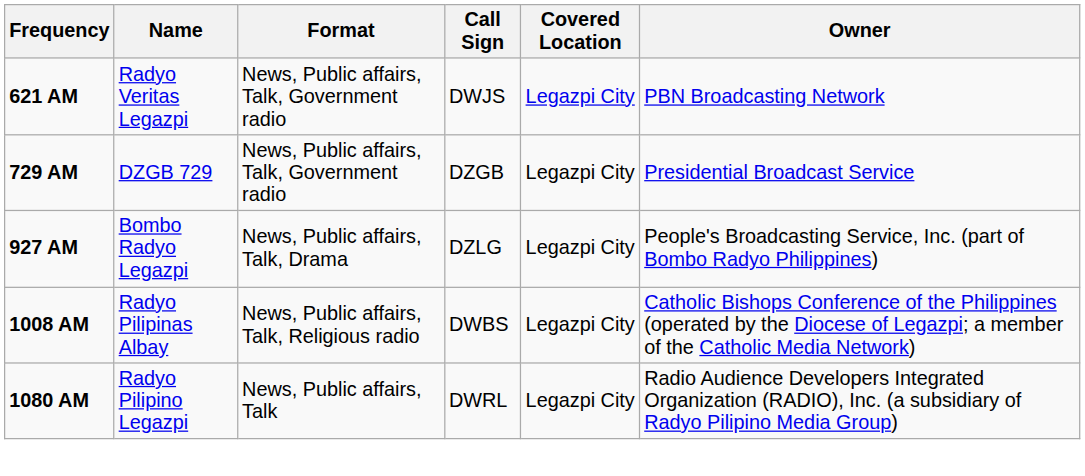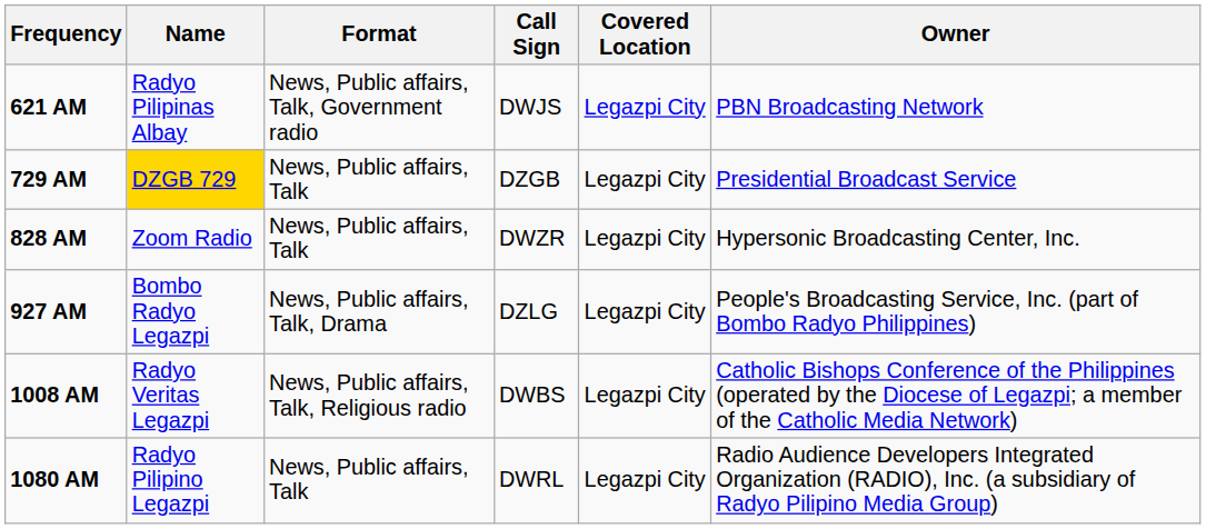 <table class="wikitable">
 <tr>
 <th>Frequency</th>
 <th>Name</th>
 <th>Format</th>
 <th>Call Sign</th>
 <th>Covered Location</th>
 <th>Owner</th>
 </tr>
 <tr>
 <td><strong>621 AM</strong></td>
-<td><a href='#'>Radyo Veritas Legazpi</a></td>
+<td><a href='#'>Radyo Pilipinas Albay</a></td>
 <td>News, Public affairs, Talk, Government radio</td>
 <td>DWJS</td>
 <td><a href='#'>Legazpi City</a></td>
 <td><a href='#'>PBN Broadcasting Network</a></td>
 </tr>
 <tr>
 <td><strong>729 AM</strong></td>
-<td><a href='#'>DZGB 729</a></td>
-<td>News, Public affairs, Talk, Government radio</td>
+<td style="background: gold;"><a href='#'>DZGB 729</a></td>
+<td>News, Public affairs, Talk</td>
 <td>DZGB</td>
 <td>Legazpi City</td>
 <td><a href='#'>Presidential Broadcast Service</a></td>
+</tr>
+<tr>
+<td><strong>828 AM</strong></td>
+<td><a href='#'>Zoom Radio</a></td>
+<td>News, Public affairs, Talk</td>
+<td>DWZR</td>
+<td>Legazpi City</td>
+<td>Hypersonic Broadcasting Center, Inc.</td>
 </tr>
 <tr>
 <td><strong>927 AM</strong></td>
 <td><a href='#'>Bombo Radyo Legazpi</a></td>
 <td>News, Public affairs, Talk, Drama</td>
 <td>DZLG</td>
 <td>Legazpi City</td>
 <td>People's Broadcasting Service, Inc. (part of <a href='#'>Bombo Radyo Philippines</a>)</td>
 </tr>
 <tr>
 <td><strong>1008 AM</strong></td>
-<td><a href='#'>Radyo Pilipinas Albay</a></td>
+<td><a href='#'>Radyo Veritas Legazpi</a></td>
 <td>News, Public affairs, Talk, Religious radio</td>
 <td>DWBS</td>
 <td>Legazpi City</td>
 <td><a href='#'>Catholic Bishops Conference of the Philippines</a> (operated by the <a href='#'>Diocese of Legazpi</a>; a member of the <a href='#'>Catholic Media Network</a>)</td>
 </tr>
 <tr>
 <td><strong>1080 AM</strong></td>
 <td><a href='#'>Radyo Pilipino Legazpi</a></td>
 <td>News, Public affairs, Talk</td>
 <td>DWRL</td>
 <td>Legazpi City</td>
 <td>Radio Audience Developers Integrated Organization (RADIO), Inc. (a subsidiary of <a href='#'>Radyo Pilipino Media Group</a>)</td>
 </tr>
 </table>
